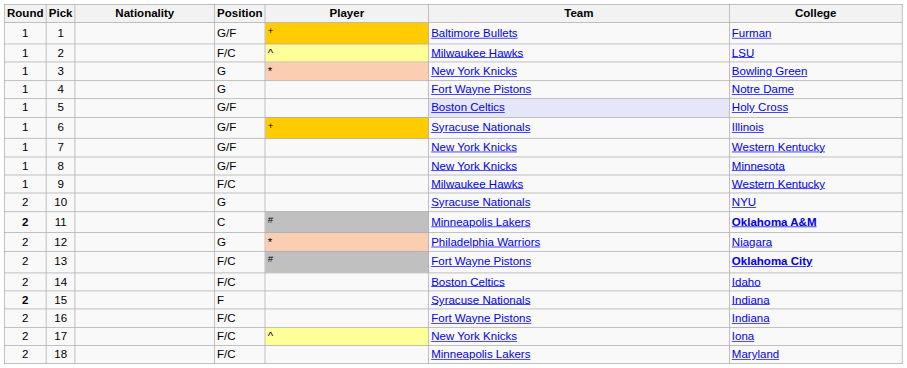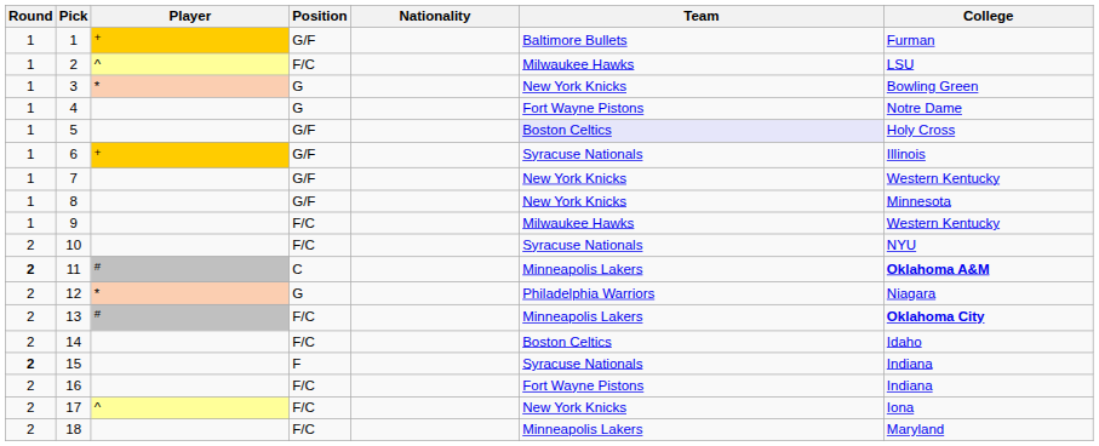 <table class="wikitable sortable">
 <tr>
 <th width="1%">Round</th>
 <th width="1%">Pick</th>
+<th width="19%">Player</th>
+<th width="1%">Position</th>
 <th width="16%">Nationality</th>
-<th width="1%">Position</th>
-<th width="19%">Player</th>
 <th width="35%">Team</th>
 <th width="20%">College</th>
 </tr>
 <tr>
 <td align=center>1</td>
 <td align=center>1</td>
+<td bgcolor="#FFCC00"><sup>+</sup></td>
+<td>G/F</td>
 <td></td>
-<td>G/F</td>
-<td bgcolor="#FFCC00"><sup>+</sup></td>
 <td><a href='#'>Baltimore Bullets</a></td>
 <td><a href='#'>Furman</a></td>
 </tr>
 <tr>
 <td align=center>1</td>
 <td align=center>2</td>
+<td bgcolor="#FFFF99">^</td>
+<td>F/C</td>
 <td></td>
-<td>F/C</td>
-<td bgcolor="#FFFF99">^</td>
 <td><a href='#'>Milwaukee Hawks</a></td>
 <td><a href='#'>LSU</a></td>
 </tr>
 <tr>
 <td align=center>1</td>
 <td align=center>3</td>
+<td bgcolor="#FBCEB1">*</td>
+<td>G</td>
 <td></td>
-<td>G</td>
-<td bgcolor="#FBCEB1">*</td>
 <td><a href='#'>New York Knicks</a></td>
 <td><a href='#'>Bowling Green</a></td>
 </tr>
 <tr>
 <td align=center>1</td>
 <td align=center>4</td>
 <td></td>
 <td>G</td>
 <td></td>
 <td><a href='#'>Fort Wayne Pistons</a></td>
 <td><a href='#'>Notre Dame</a></td>
 </tr>
 <tr>
 <td align=center>1</td>
 <td align=center>5</td>
 <td></td>
 <td>G/F</td>
 <td></td>
 <td style="background: lavender;"><a href='#'>Boston Celtics</a></td>
 <td><a href='#'>Holy Cross</a></td>
 </tr>
 <tr>
 <td align=center>1</td>
 <td align=center>6</td>
+<td bgcolor="#FFCC00"><sup>+</sup></td>
+<td>G/F</td>
 <td></td>
-<td>G/F</td>
-<td bgcolor="#FFCC00"><sup>+</sup></td>
 <td><a href='#'>Syracuse Nationals</a></td>
 <td><a href='#'>Illinois</a></td>
 </tr>
 <tr>
 <td align=center>1</td>
 <td align=center>7</td>
 <td></td>
 <td>G/F</td>
 <td></td>
 <td><a href='#'>New York Knicks</a></td>
 <td><a href='#'>Western Kentucky</a></td>
 </tr>
 <tr>
 <td align=center>1</td>
 <td align=center>8</td>
 <td></td>
 <td>G/F</td>
 <td></td>
 <td><a href='#'>New York Knicks</a></td>
 <td><a href='#'>Minnesota</a></td>
 </tr>
 <tr>
 <td align=center>1</td>
 <td align=center>9</td>
 <td></td>
 <td>F/C</td>
 <td></td>
 <td><a href='#'>Milwaukee Hawks</a></td>
 <td><a href='#'>Western Kentucky</a></td>
 </tr>
 <tr>
 <td align=center>2</td>
 <td align=center>10</td>
 <td></td>
-<td>G</td>
+<td>F/C</td>
 <td></td>
 <td><a href='#'>Syracuse Nationals</a></td>
 <td><a href='#'>NYU</a></td>
 </tr>
 <tr>
 <td align=center><strong>2</strong></td>
 <td align=center>11</td>
+<td bgcolor="#C0C0C0"><sup>#</sup></td>
+<td>C</td>
 <td></td>
-<td>C</td>
-<td bgcolor="#C0C0C0"><sup>#</sup></td>
 <td><a href='#'>Minneapolis Lakers</a></td>
 <td><strong><a href='#'>Oklahoma A&M</a></strong></td>
 </tr>
 <tr>
 <td align=center>2</td>
 <td align=center>12</td>
+<td bgcolor="#FBCEB1">*</td>
+<td>G</td>
 <td></td>
-<td>G</td>
-<td bgcolor="#FBCEB1">*</td>
 <td><a href='#'>Philadelphia Warriors</a></td>
 <td><a href='#'>Niagara</a></td>
 </tr>
 <tr>
 <td align=center>2</td>
 <td align=center>13</td>
+<td bgcolor="#C0C0C0"><sup>#</sup></td>
+<td>F/C</td>
 <td></td>
-<td>F/C</td>
-<td bgcolor="#C0C0C0"><sup>#</sup></td>
-<td><a href='#'>Fort Wayne Pistons</a></td>
+<td><a href='#'>Minneapolis Lakers</a></td>
 <td><strong><a href='#'>Oklahoma City</a></strong></td>
 </tr>
 <tr>
 <td align=center>2</td>
 <td align=center>14</td>
 <td></td>
 <td>F/C</td>
 <td></td>
 <td><a href='#'>Boston Celtics</a></td>
 <td><a href='#'>Idaho</a></td>
 </tr>
 <tr>
 <td align=center><strong>2</strong></td>
 <td align=center>15</td>
 <td></td>
 <td>F</td>
 <td></td>
 <td><a href='#'>Syracuse Nationals</a></td>
 <td><a href='#'>Indiana</a></td>
 </tr>
 <tr>
 <td align=center>2</td>
 <td align=center>16</td>
 <td></td>
 <td>F/C</td>
 <td></td>
 <td><a href='#'>Fort Wayne Pistons</a></td>
 <td><a href='#'>Indiana</a></td>
 </tr>
 <tr>
 <td align=center>2</td>
 <td align=center>17</td>
+<td bgcolor="#FFFF99">^</td>
+<td>F/C</td>
 <td></td>
-<td>F/C</td>
-<td bgcolor="#FFFF99">^</td>
 <td><a href='#'>New York Knicks</a></td>
 <td><a href='#'>Iona</a></td>
 </tr>
 <tr>
 <td align=center>2</td>
 <td align=center>18</td>
 <td></td>
 <td>F/C</td>
 <td></td>
 <td><a href='#'>Minneapolis Lakers</a></td>
 <td><a href='#'>Maryland</a></td>
 </tr>
 </table>
